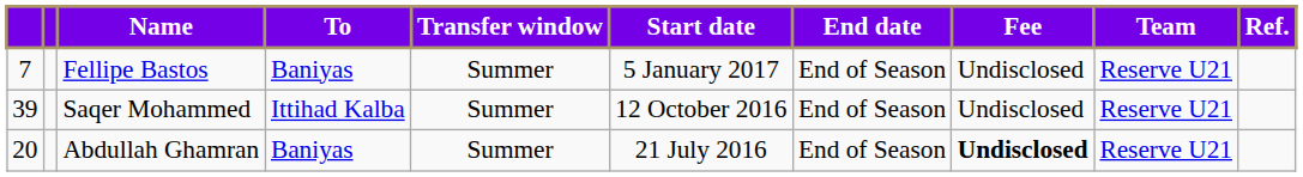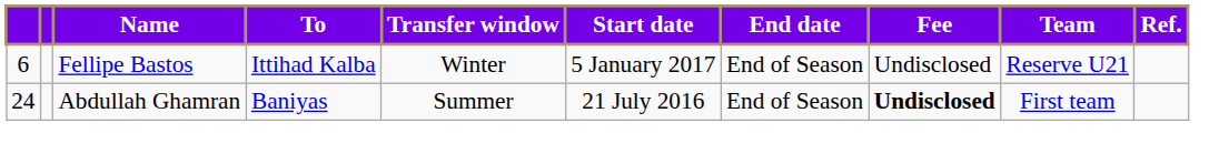 <table class="wikitable">
 <tr>
 <th style="color:#FFFFFF; background: #7300E6; border:2px solid #AB9767;"></th>
 <th style="color:#FFFFFF; background: #7300E6; border:2px solid #AB9767;"></th>
 <th style="color:#FFFFFF; background: #7300E6; border:2px solid #AB9767;">Name</th>
 <th style="color:#FFFFFF; background: #7300E6; border:2px solid #AB9767;">To</th>
 <th style="color:#FFFFFF; background: #7300E6; border:2px solid #AB9767;">Transfer window</th>
 <th style="color:#FFFFFF; background: #7300E6; border:2px solid #AB9767;">Start date</th>
 <th style="color:#FFFFFF; background: #7300E6; border:2px solid #AB9767;">End date</th>
 <th style="color:#FFFFFF; background: #7300E6; border:2px solid #AB9767;">Fee</th>
 <th style="color:#FFFFFF; background: #7300E6; border:2px solid #AB9767;">Team</th>
 <th style="color:#FFFFFF; background: #7300E6; border:2px solid #AB9767;">Ref.</th>
 </tr>
 <tr>
-<td align=center>7</td>
+<td align=center>6</td>
 <td align=center></td>
 <td> <a href='#'>Fellipe Bastos</a></td>
-<td> <a href='#'>Baniyas</a></td>
-<td align=center>Summer</td>
+<td> <a href='#'>Ittihad Kalba</a></td>
+<td align=center>Winter</td>
 <td align=center>5 January 2017</td>
 <td>End of Season</td>
 <td>Undisclosed</td>
 <td align=center><a href='#'>Reserve U21</a></td>
 <td align=center></td>
 </tr>
 <tr>
-<td align=center>39</td>
-<td align=center></td>
-<td> Saqer Mohammed</td>
-<td> <a href='#'>Ittihad Kalba</a></td>
-<td align=center>Summer</td>
-<td align=center>12 October 2016</td>
-<td>End of Season</td>
-<td>Undisclosed</td>
-<td align=center><a href='#'>Reserve U21</a></td>
-<td align=center></td>
-</tr>
-<tr>
-<td align=center>20</td>
+<td align=center>24</td>
 <td align=center></td>
 <td> Abdullah Ghamran</td>
 <td> <a href='#'>Baniyas</a></td>
 <td align=center>Summer</td>
 <td align=center>21 July 2016</td>
 <td>End of Season</td>
 <td><strong>Undisclosed</strong></td>
-<td align=center><a href='#'>Reserve U21</a></td>
+<td align=center><a href='#'>First team</a></td>
 <td align=center></td>
 </tr>
 </table>
